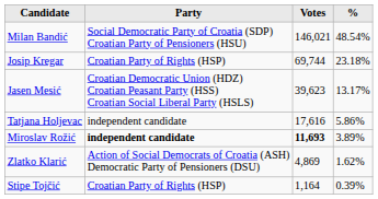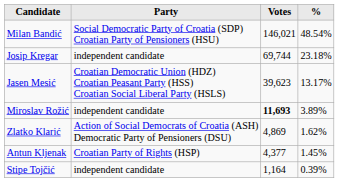 <table class="wikitable" border="1">
 <tr>
 <th style="background-color:#E9E9E9">Candidate</th>
 <th style="background-color:#E9E9E9">Party</th>
 <th style="background-color:#E9E9E9">Votes</th>
 <th style="background-color:#E9E9E9">%</th>
 </tr>
 <tr>
 <td><a href='#'>Milan Bandić</a></td>
 <td><a href='#'>Social Democratic Party of Croatia</a> (SDP)<br><a href='#'>Croatian Party of Pensioners</a> (HSU)</td>
 <td>146,021</td>
 <td>48.54%</td>
 </tr>
 <tr>
 <td><a href='#'>Josip Kregar</a></td>
-<td><a href='#'>Croatian Party of Rights</a> (HSP)</td>
+<td>independent candidate</td>
 <td>69,744</td>
 <td>23.18%</td>
 </tr>
 <tr>
 <td align=left><a href='#'>Jasen Mesić</a></td>
 <td align=left><a href='#'>Croatian Democratic Union</a> (HDZ)<br><a href='#'>Croatian Peasant Party</a> (HSS)<br><a href='#'>Croatian Social Liberal Party</a> (HSLS)</td>
 <td>39,623</td>
 <td>13.17%</td>
 </tr>
 <tr>
-<td><a href='#'>Tatjana Holjevac</a></td>
+<td><a href='#'>Miroslav Rožić</a></td>
 <td>independent candidate</td>
-<td>17,616</td>
-<td>5.86%</td>
-</tr>
-<tr>
-<td><a href='#'>Miroslav Rožić</a></td>
-<td><strong>independent candidate</strong></td>
 <td><strong>11,693</strong></td>
 <td>3.89%</td>
 </tr>
 <tr>
 <td><a href='#'>Zlatko Klarić</a></td>
 <td><a href='#'>Action of Social Democrats of Croatia</a> (ASH)<br>Democratic Party of Pensioners (DSU)</td>
 <td>4,869</td>
 <td>1.62%</td>
 </tr>
 <tr>
+<td><a href='#'>Antun Kljenak</a></td>
+<td><a href='#'>Croatian Party of Rights</a> (HSP)</td>
+<td>4,377</td>
+<td>1.45%</td>
+</tr>
+<tr>
 <td><a href='#'>Stipe Tojčić</a></td>
-<td><a href='#'>Croatian Party of Rights</a> (HSP)</td>
+<td>independent candidate</td>
 <td>1,164</td>
 <td>0.39%</td>
 </tr>
 </table>
